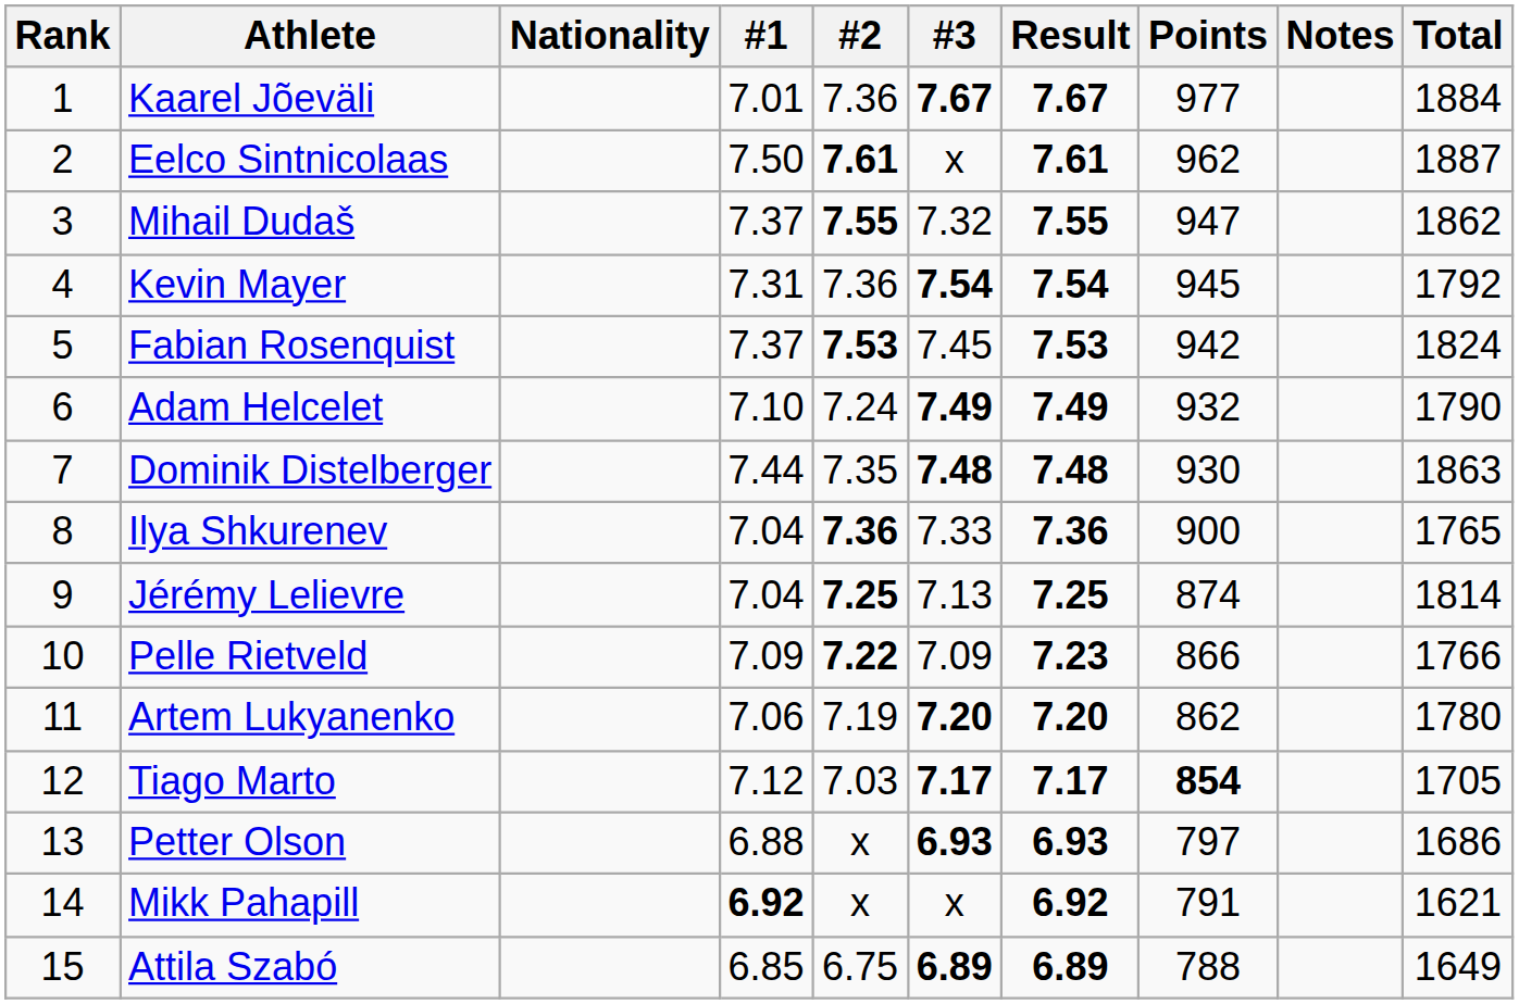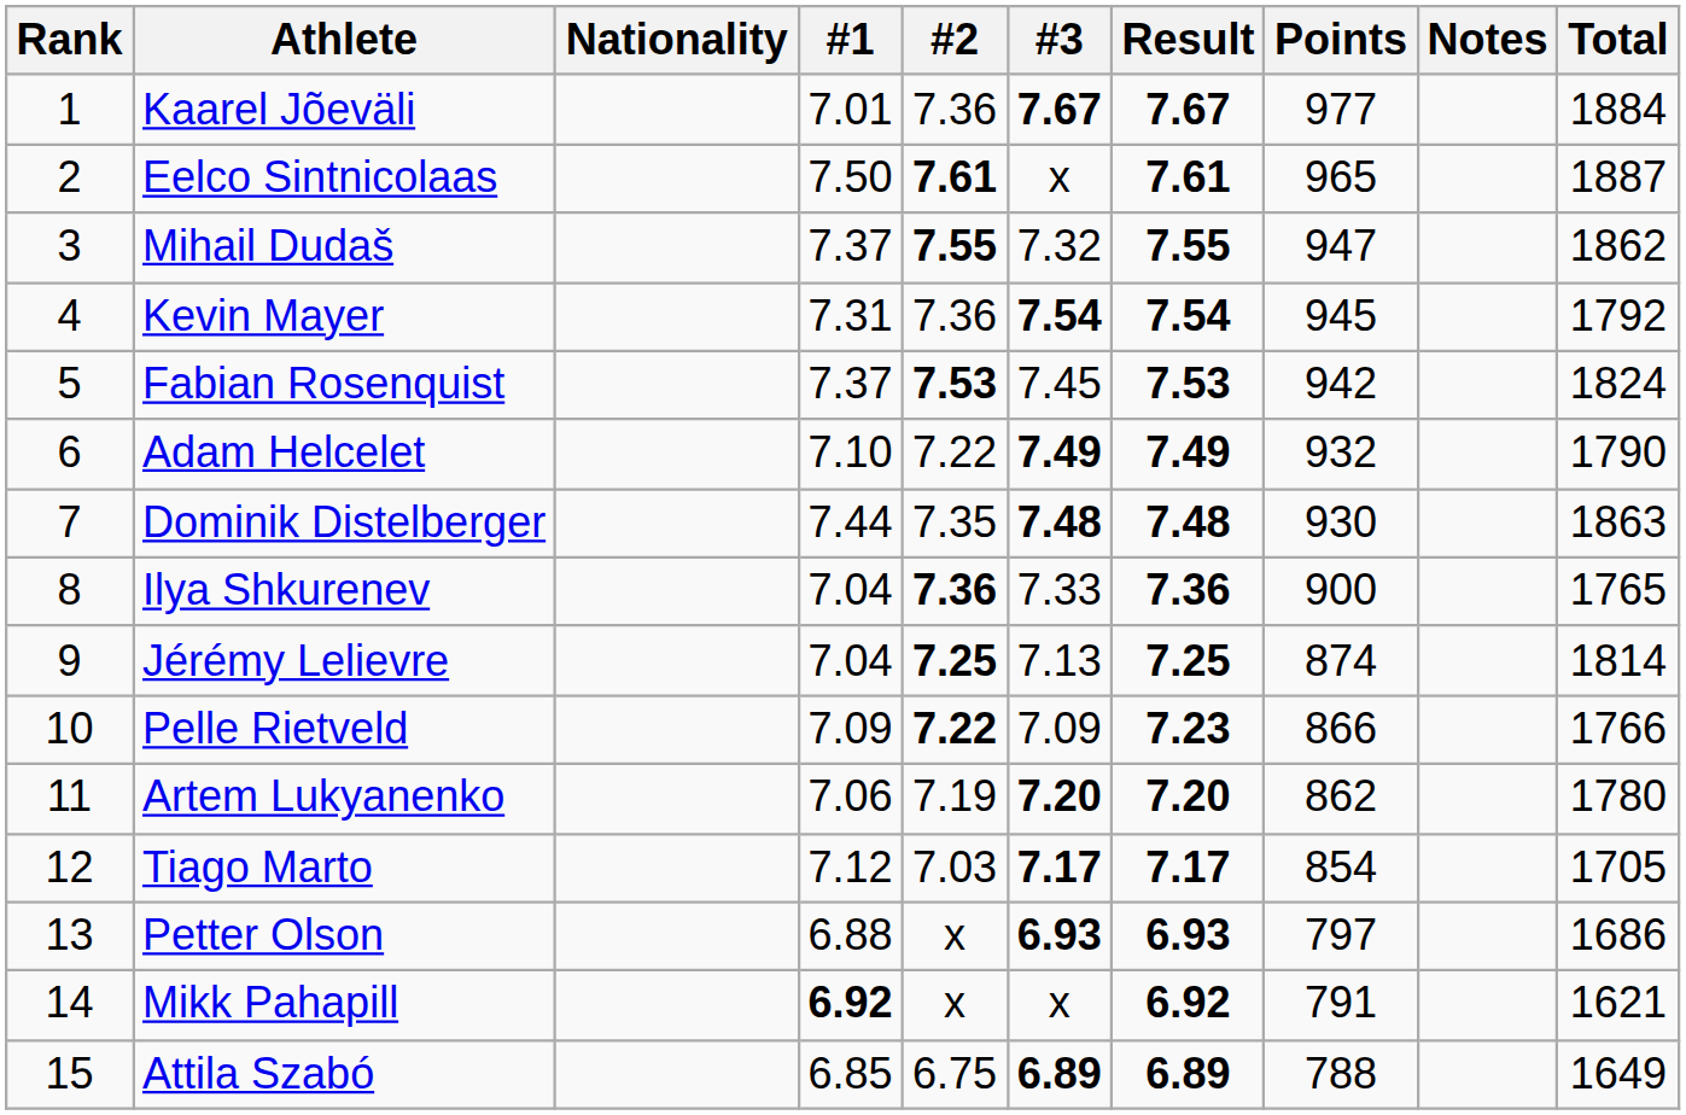 <table class="wikitable sortable" style="text-align:center">
 <tr>
 <th>Rank</th>
 <th>Athlete</th>
 <th>Nationality</th>
 <th>#1</th>
 <th>#2</th>
 <th>#3</th>
 <th>Result</th>
 <th>Points</th>
 <th>Notes</th>
 <th>Total</th>
 </tr>
 <tr>
 <td>1</td>
 <td align=left><a href='#'>Kaarel Jõeväli</a></td>
 <td align=left></td>
 <td>7.01</td>
 <td>7.36</td>
 <td><strong>7.67</strong></td>
 <td><strong>7.67</strong></td>
 <td>977</td>
 <td></td>
 <td>1884</td>
 </tr>
 <tr>
 <td>2</td>
 <td align=left><a href='#'>Eelco Sintnicolaas</a></td>
 <td align=left></td>
 <td>7.50</td>
 <td><strong>7.61</strong></td>
 <td>x</td>
 <td><strong>7.61</strong></td>
-<td>962</td>
+<td>965</td>
 <td></td>
 <td>1887</td>
 </tr>
 <tr>
 <td>3</td>
 <td align=left><a href='#'>Mihail Dudaš</a></td>
 <td align=left></td>
 <td>7.37</td>
 <td><strong>7.55</strong></td>
 <td>7.32</td>
 <td><strong>7.55</strong></td>
 <td>947</td>
 <td></td>
 <td>1862</td>
 </tr>
 <tr>
 <td>4</td>
 <td align=left><a href='#'>Kevin Mayer</a></td>
 <td align=left></td>
 <td>7.31</td>
 <td>7.36</td>
 <td><strong>7.54</strong></td>
 <td><strong>7.54</strong></td>
 <td>945</td>
 <td></td>
 <td>1792</td>
 </tr>
 <tr>
 <td>5</td>
 <td align=left><a href='#'>Fabian Rosenquist</a></td>
 <td align=left></td>
 <td>7.37</td>
 <td><strong>7.53</strong></td>
 <td>7.45</td>
 <td><strong>7.53</strong></td>
 <td>942</td>
 <td></td>
 <td>1824</td>
 </tr>
 <tr>
 <td>6</td>
 <td align=left><a href='#'>Adam Helcelet</a></td>
 <td align=left></td>
 <td>7.10</td>
-<td>7.24</td>
+<td>7.22</td>
 <td><strong>7.49</strong></td>
 <td><strong>7.49</strong></td>
 <td>932</td>
 <td></td>
 <td>1790</td>
 </tr>
 <tr>
 <td>7</td>
 <td align=left><a href='#'>Dominik Distelberger</a></td>
 <td align=left></td>
 <td>7.44</td>
 <td>7.35</td>
 <td><strong>7.48</strong></td>
 <td><strong>7.48</strong></td>
 <td>930</td>
 <td></td>
 <td>1863</td>
 </tr>
 <tr>
 <td>8</td>
 <td align=left><a href='#'>Ilya Shkurenev</a></td>
 <td align=left></td>
 <td>7.04</td>
 <td><strong>7.36</strong></td>
 <td>7.33</td>
 <td><strong>7.36</strong></td>
 <td>900</td>
 <td></td>
 <td>1765</td>
 </tr>
 <tr>
 <td>9</td>
 <td align=left><a href='#'>Jérémy Lelievre</a></td>
 <td align=left></td>
 <td>7.04</td>
 <td><strong>7.25</strong></td>
 <td>7.13</td>
 <td><strong>7.25</strong></td>
 <td>874</td>
 <td></td>
 <td>1814</td>
 </tr>
 <tr>
 <td>10</td>
 <td align=left><a href='#'>Pelle Rietveld</a></td>
 <td align=left></td>
 <td>7.09</td>
 <td><strong>7.22</strong></td>
 <td>7.09</td>
 <td><strong>7.23</strong></td>
 <td>866</td>
 <td></td>
 <td>1766</td>
 </tr>
 <tr>
 <td>11</td>
 <td align=left><a href='#'>Artem Lukyanenko</a></td>
 <td align=left></td>
 <td>7.06</td>
 <td>7.19</td>
 <td><strong>7.20</strong></td>
 <td><strong>7.20</strong></td>
 <td>862</td>
 <td></td>
 <td>1780</td>
 </tr>
 <tr>
 <td>12</td>
 <td align=left><a href='#'>Tiago Marto</a></td>
 <td align=left></td>
 <td>7.12</td>
 <td>7.03</td>
 <td><strong>7.17</strong></td>
 <td><strong>7.17</strong></td>
-<td><strong>854</strong></td>
+<td>854</td>
 <td></td>
 <td>1705</td>
 </tr>
 <tr>
 <td>13</td>
 <td align=left><a href='#'>Petter Olson</a></td>
 <td align=left></td>
 <td>6.88</td>
 <td>x</td>
 <td><strong>6.93</strong></td>
 <td><strong>6.93</strong></td>
 <td>797</td>
 <td></td>
 <td>1686</td>
 </tr>
 <tr>
 <td>14</td>
 <td align=left><a href='#'>Mikk Pahapill</a></td>
 <td align=left></td>
 <td><strong>6.92</strong></td>
 <td>x</td>
 <td>x</td>
 <td><strong>6.92</strong></td>
 <td>791</td>
 <td></td>
 <td>1621</td>
 </tr>
 <tr>
 <td>15</td>
 <td align=left><a href='#'>Attila Szabó</a></td>
 <td align=left></td>
 <td>6.85</td>
 <td>6.75</td>
 <td><strong>6.89</strong></td>
 <td><strong>6.89</strong></td>
 <td>788</td>
 <td></td>
 <td>1649</td>
 </tr>
 </table>
